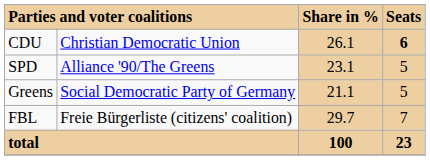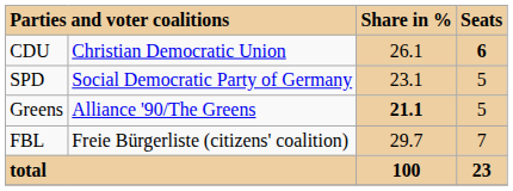 <table class="wikitable"shradha>
 <tr>
 <td colspan="2" bgcolor="#EECFA1"><strong>Parties and voter coalitions</strong></td>
 <td align="center" bgcolor="#EECFA1"><strong>Share in %</strong></td>
 <td align="center" bgcolor="#EECFA1"><strong>Seats</strong></td>
 </tr>
 <tr --->
 <td>CDU</td>
 <td><a href='#'>Christian Democratic Union</a></td>
 <td align="center" bgcolor="#EECFA1">26.1</td>
 <td align="center" bgcolor="#EECFA1"><strong>6</strong></td>
 </tr>
 <tr --->
 <td>SPD</td>
-<td><a href='#'>Alliance '90/The Greens</a></td>
+<td><a href='#'>Social Democratic Party of Germany</a></td>
 <td align="center" bgcolor="#EECFA1">23.1</td>
 <td align="center" bgcolor="#EECFA1">5</td>
 </tr>
 <tr --->
 <td>Greens</td>
-<td><a href='#'>Social Democratic Party of Germany</a></td>
-<td align="center" bgcolor="#EECFA1">21.1</td>
+<td><a href='#'>Alliance '90/The Greens</a></td>
+<td align="center" bgcolor="#EECFA1"><strong>21.1</strong></td>
 <td align="center" bgcolor="#EECFA1">5</td>
 </tr>
 <tr --->
 <td>FBL</td>
 <td>Freie Bürgerliste (citizens' coalition)</td>
 <td align="center" bgcolor="#EECFA1">29.7</td>
 <td align="center" bgcolor="#EECFA1">7</td>
 </tr>
 <tr --->
 <td colspan="2" bgcolor="#EECFA1"><strong>total</strong></td>
 <td align="center" bgcolor="#EECFA1"><strong>100</strong></td>
 <td align="center" bgcolor="#EECFA1"><strong>23</strong></td>
 </tr>
 <tr --->
 </tr>
 </table>
